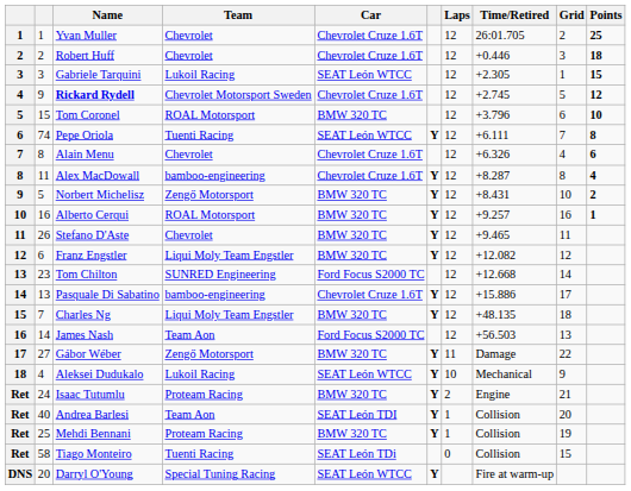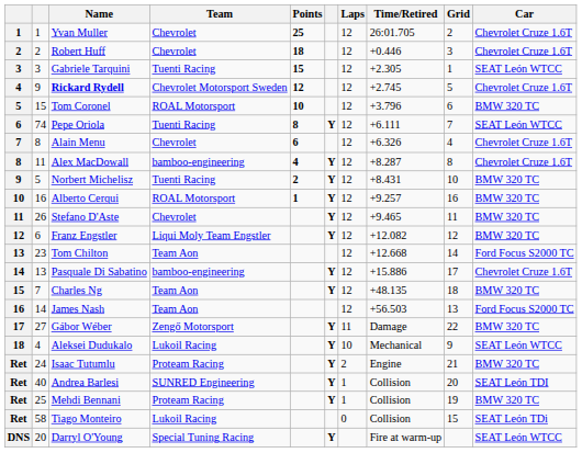 <table class="wikitable sortable" style="font-size: 95%;">
 <tr>
 <th></th>
 <th></th>
 <th>Name</th>
 <th>Team</th>
-<th>Car</th>
+<th>Points</th>
 <th></th>
 <th>Laps</th>
 <th>Time/Retired</th>
 <th>Grid</th>
-<th>Points</th>
+<th>Car</th>
 </tr>
 <tr>
 <th>1</th>
 <td>1</td>
 <td> <a href='#'>Yvan Muller</a></td>
 <td><a href='#'>Chevrolet</a></td>
-<td><a href='#'>Chevrolet Cruze 1.6T</a></td>
+<td><strong>25</strong></td>
 <td></td>
 <td>12</td>
 <td>26:01.705</td>
 <td>2</td>
-<td><strong>25</strong></td>
+<td><a href='#'>Chevrolet Cruze 1.6T</a></td>
 </tr>
 <tr>
 <th>2</th>
 <td>2</td>
 <td> <a href='#'>Robert Huff</a></td>
 <td><a href='#'>Chevrolet</a></td>
-<td><a href='#'>Chevrolet Cruze 1.6T</a></td>
+<td><strong>18</strong></td>
 <td></td>
 <td>12</td>
 <td>+0.446</td>
 <td>3</td>
-<td><strong>18</strong></td>
+<td><a href='#'>Chevrolet Cruze 1.6T</a></td>
 </tr>
 <tr>
 <th>3</th>
 <td>3</td>
 <td> <a href='#'>Gabriele Tarquini</a></td>
-<td><a href='#'>Lukoil Racing</a></td>
-<td><a href='#'>SEAT León WTCC</a></td>
+<td><a href='#'>Tuenti Racing</a></td>
+<td><strong>15</strong></td>
 <td></td>
 <td>12</td>
 <td>+2.305</td>
 <td>1</td>
-<td><strong>15</strong></td>
+<td><a href='#'>SEAT León WTCC</a></td>
 </tr>
 <tr>
 <th>4</th>
 <td>9</td>
 <td> <strong><a href='#'>Rickard Rydell</a></strong></td>
 <td><a href='#'>Chevrolet Motorsport Sweden</a></td>
-<td><a href='#'>Chevrolet Cruze 1.6T</a></td>
+<td><strong>12</strong></td>
 <td></td>
 <td>12</td>
 <td>+2.745</td>
 <td>5</td>
-<td><strong>12</strong></td>
+<td><a href='#'>Chevrolet Cruze 1.6T</a></td>
 </tr>
 <tr>
 <th>5</th>
 <td>15</td>
 <td> <a href='#'>Tom Coronel</a></td>
 <td><a href='#'>ROAL Motorsport</a></td>
-<td><a href='#'>BMW 320 TC</a></td>
+<td><strong>10</strong></td>
 <td></td>
 <td>12</td>
 <td>+3.796</td>
 <td>6</td>
-<td><strong>10</strong></td>
+<td><a href='#'>BMW 320 TC</a></td>
 </tr>
 <tr>
 <th>6</th>
 <td>74</td>
 <td> <a href='#'>Pepe Oriola</a></td>
 <td><a href='#'>Tuenti Racing</a></td>
-<td><a href='#'>SEAT León WTCC</a></td>
+<td><strong>8</strong></td>
 <td align=center><strong><span>Y</span></strong></td>
 <td>12</td>
 <td>+6.111</td>
 <td>7</td>
-<td><strong>8</strong></td>
+<td><a href='#'>SEAT León WTCC</a></td>
 </tr>
 <tr>
 <th>7</th>
 <td>8</td>
 <td> <a href='#'>Alain Menu</a></td>
 <td><a href='#'>Chevrolet</a></td>
-<td><a href='#'>Chevrolet Cruze 1.6T</a></td>
+<td><strong>6</strong></td>
 <td></td>
 <td>12</td>
 <td>+6.326</td>
 <td>4</td>
-<td><strong>6</strong></td>
+<td><a href='#'>Chevrolet Cruze 1.6T</a></td>
 </tr>
 <tr>
 <th>8</th>
 <td>11</td>
 <td> <a href='#'>Alex MacDowall</a></td>
 <td><a href='#'>bamboo-engineering</a></td>
-<td><a href='#'>Chevrolet Cruze 1.6T</a></td>
+<td><strong>4</strong></td>
 <td align=center><strong><span>Y</span></strong></td>
 <td>12</td>
 <td>+8.287</td>
 <td>8</td>
-<td><strong>4</strong></td>
+<td><a href='#'>Chevrolet Cruze 1.6T</a></td>
 </tr>
 <tr>
 <th>9</th>
 <td>5</td>
 <td> <a href='#'>Norbert Michelisz</a></td>
-<td><a href='#'>Zengő Motorsport</a></td>
-<td><a href='#'>BMW 320 TC</a></td>
+<td><a href='#'>Tuenti Racing</a></td>
+<td><strong>2</strong></td>
 <td align=center><strong><span>Y</span></strong></td>
 <td>12</td>
 <td>+8.431</td>
 <td>10</td>
-<td><strong>2</strong></td>
+<td><a href='#'>BMW 320 TC</a></td>
 </tr>
 <tr>
 <th>10</th>
 <td>16</td>
 <td> <a href='#'>Alberto Cerqui</a></td>
 <td><a href='#'>ROAL Motorsport</a></td>
-<td><a href='#'>BMW 320 TC</a></td>
+<td><strong>1</strong></td>
 <td align=center><strong><span>Y</span></strong></td>
 <td>12</td>
 <td>+9.257</td>
 <td>16</td>
-<td><strong>1</strong></td>
+<td><a href='#'>BMW 320 TC</a></td>
 </tr>
 <tr>
 <th>11</th>
 <td>26</td>
 <td> <a href='#'>Stefano D'Aste</a></td>
 <td><a href='#'>Chevrolet</a></td>
-<td><a href='#'>BMW 320 TC</a></td>
+<td></td>
 <td align=center><strong><span>Y</span></strong></td>
 <td>12</td>
 <td>+9.465</td>
 <td>11</td>
-<td></td>
+<td><a href='#'>BMW 320 TC</a></td>
 </tr>
 <tr>
 <th>12</th>
 <td>6</td>
 <td> <a href='#'>Franz Engstler</a></td>
 <td><a href='#'>Liqui Moly Team Engstler</a></td>
-<td><a href='#'>BMW 320 TC</a></td>
+<td></td>
 <td align=center><strong><span>Y</span></strong></td>
 <td>12</td>
 <td>+12.082</td>
 <td>12</td>
-<td></td>
+<td><a href='#'>BMW 320 TC</a></td>
 </tr>
 <tr>
 <th>13</th>
 <td>23</td>
 <td> <a href='#'>Tom Chilton</a></td>
-<td><a href='#'>SUNRED Engineering</a></td>
-<td><a href='#'>Ford Focus S2000 TC</a></td>
+<td><a href='#'>Team Aon</a></td>
+<td></td>
 <td></td>
 <td>12</td>
 <td>+12.668</td>
 <td>14</td>
-<td></td>
+<td><a href='#'>Ford Focus S2000 TC</a></td>
 </tr>
 <tr>
 <th>14</th>
 <td>13</td>
 <td> <a href='#'>Pasquale Di Sabatino</a></td>
 <td><a href='#'>bamboo-engineering</a></td>
-<td><a href='#'>Chevrolet Cruze 1.6T</a></td>
+<td></td>
 <td align=center><strong><span>Y</span></strong></td>
 <td>12</td>
 <td>+15.886</td>
 <td>17</td>
-<td></td>
+<td><a href='#'>Chevrolet Cruze 1.6T</a></td>
 </tr>
 <tr>
 <th>15</th>
 <td>7</td>
 <td> <a href='#'>Charles Ng</a></td>
-<td><a href='#'>Liqui Moly Team Engstler</a></td>
-<td><a href='#'>BMW 320 TC</a></td>
+<td><a href='#'>Team Aon</a></td>
+<td></td>
 <td align=center><strong><span>Y</span></strong></td>
 <td>12</td>
 <td>+48.135</td>
 <td>18</td>
-<td></td>
+<td><a href='#'>BMW 320 TC</a></td>
 </tr>
 <tr>
 <th>16</th>
 <td>14</td>
 <td> <a href='#'>James Nash</a></td>
 <td><a href='#'>Team Aon</a></td>
-<td><a href='#'>Ford Focus S2000 TC</a></td>
+<td></td>
 <td></td>
 <td>12</td>
 <td>+56.503</td>
 <td>13</td>
-<td></td>
+<td><a href='#'>Ford Focus S2000 TC</a></td>
 </tr>
 <tr>
 <th>17</th>
 <td>27</td>
 <td> <a href='#'>Gábor Wéber</a></td>
 <td><a href='#'>Zengő Motorsport</a></td>
-<td><a href='#'>BMW 320 TC</a></td>
+<td></td>
 <td align=center><strong><span>Y</span></strong></td>
 <td>11</td>
 <td>Damage</td>
 <td>22</td>
-<td></td>
+<td><a href='#'>BMW 320 TC</a></td>
 </tr>
 <tr>
 <th>18</th>
 <td>4</td>
 <td> <a href='#'>Aleksei Dudukalo</a></td>
 <td><a href='#'>Lukoil Racing</a></td>
-<td><a href='#'>SEAT León WTCC</a></td>
+<td></td>
 <td align=center><strong><span>Y</span></strong></td>
 <td>10</td>
 <td>Mechanical</td>
 <td>9</td>
-<td></td>
+<td><a href='#'>SEAT León WTCC</a></td>
 </tr>
 <tr>
 <th>Ret</th>
 <td>24</td>
 <td> <a href='#'>Isaac Tutumlu</a></td>
 <td><a href='#'>Proteam Racing</a></td>
-<td><a href='#'>BMW 320 TC</a></td>
+<td></td>
 <td align=center><strong><span>Y</span></strong></td>
 <td>2</td>
 <td>Engine</td>
 <td>21</td>
-<td></td>
+<td><a href='#'>BMW 320 TC</a></td>
 </tr>
 <tr>
 <th>Ret</th>
 <td>40</td>
 <td> <a href='#'>Andrea Barlesi</a></td>
-<td><a href='#'>Team Aon</a></td>
-<td><a href='#'>SEAT León TDI</a></td>
+<td><a href='#'>SUNRED Engineering</a></td>
+<td></td>
 <td align=center><strong><span>Y</span></strong></td>
 <td>1</td>
 <td>Collision</td>
 <td>20</td>
-<td></td>
+<td><a href='#'>SEAT León TDI</a></td>
 </tr>
 <tr>
 <th>Ret</th>
 <td>25</td>
 <td> <a href='#'>Mehdi Bennani</a></td>
 <td><a href='#'>Proteam Racing</a></td>
-<td><a href='#'>BMW 320 TC</a></td>
+<td></td>
 <td align=center><strong><span>Y</span></strong></td>
 <td>1</td>
 <td>Collision</td>
 <td>19</td>
-<td></td>
+<td><a href='#'>BMW 320 TC</a></td>
 </tr>
 <tr>
 <th>Ret</th>
 <td>58</td>
 <td> <a href='#'>Tiago Monteiro</a></td>
-<td><a href='#'>Tuenti Racing</a></td>
-<td><a href='#'>SEAT León TDi</a></td>
+<td><a href='#'>Lukoil Racing</a></td>
+<td></td>
 <td></td>
 <td>0</td>
 <td>Collision</td>
 <td>15</td>
-<td></td>
+<td><a href='#'>SEAT León TDi</a></td>
 </tr>
 <tr>
 <th>DNS</th>
 <td>20</td>
 <td> <a href='#'>Darryl O'Young</a></td>
 <td><a href='#'>Special Tuning Racing</a></td>
-<td><a href='#'>SEAT León WTCC</a></td>
+<td></td>
 <td align=center><strong><span>Y</span></strong></td>
 <td></td>
 <td>Fire at warm-up</td>
 <td></td>
-<td></td>
+<td><a href='#'>SEAT León WTCC</a></td>
 </tr>
 </table>
